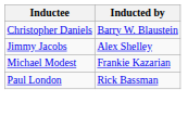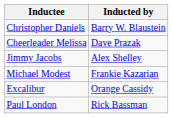 <table class="wikitable">
 <tr>
 <th>Inductee</th>
 <th>Inducted by</th>
 </tr>
 <tr>
 <td><a href='#'>Christopher Daniels</a></td>
 <td><a href='#'>Barry W. Blaustein</a></td>
 </tr>
 <tr>
+<td><a href='#'>Cheerleader Melissa</a></td>
+<td><a href='#'>Dave Prazak</a></td>
+</tr>
+<tr>
 <td><a href='#'>Jimmy Jacobs</a></td>
 <td><a href='#'>Alex Shelley</a></td>
 </tr>
 <tr>
 <td><a href='#'>Michael Modest</a></td>
 <td><a href='#'>Frankie Kazarian</a></td>
 </tr>
 <tr>
+<td><a href='#'>Excalibur</a></td>
+<td><a href='#'>Orange Cassidy</a></td>
+</tr>
+<tr>
 <td><a href='#'>Paul London</a></td>
 <td><a href='#'>Rick Bassman</a></td>
 </tr>
 </table>
